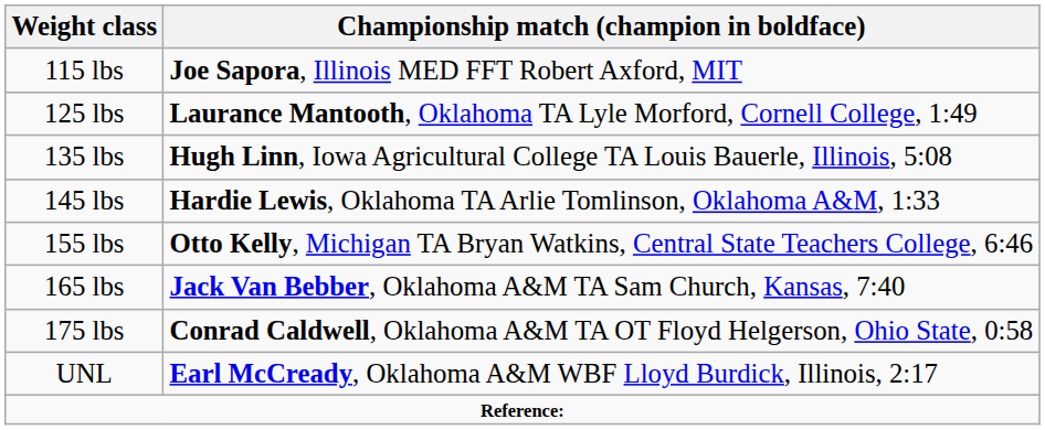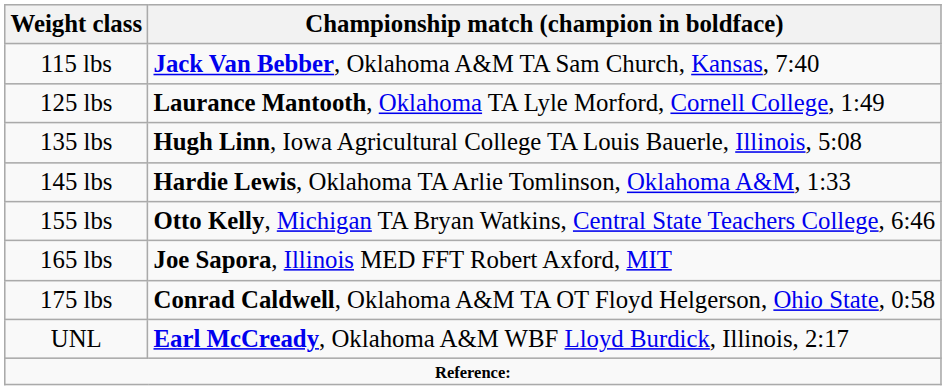 <table class="wikitable" style="text-align:center">
 <tr>
 <th>Weight class</th>
 <th>Championship match (champion in boldface)</th>
 </tr>
 <tr>
 <td>115 lbs</td>
-<td align=left><strong>Joe Sapora</strong>, <a href='#'>Illinois</a> MED FFT Robert Axford, <a href='#'>MIT</a></td>
+<td align=left><a href='#'><strong>Jack Van Bebber</strong></a>, Oklahoma A&M TA Sam Church, <a href='#'>Kansas</a>, 7:40</td>
 </tr>
 <tr>
 <td>125 lbs</td>
 <td align=left><strong>Laurance Mantooth</strong>, <a href='#'>Oklahoma</a> TA Lyle Morford, <a href='#'>Cornell College</a>, 1:49</td>
 </tr>
 <tr>
 <td>135 lbs</td>
 <td align=left><strong>Hugh Linn</strong>, Iowa Agricultural College TA Louis Bauerle, <a href='#'>Illinois</a>, 5:08</td>
 </tr>
 <tr>
 <td>145 lbs</td>
 <td align=left><strong>Hardie Lewis</strong>, Oklahoma TA Arlie Tomlinson, <a href='#'>Oklahoma A&M</a>, 1:33</td>
 </tr>
 <tr>
 <td>155 lbs</td>
 <td align=left><strong>Otto Kelly</strong>, <a href='#'>Michigan</a> TA Bryan Watkins, <a href='#'>Central State Teachers College</a>, 6:46</td>
 </tr>
 <tr>
 <td>165 lbs</td>
-<td align=left><a href='#'><strong>Jack Van Bebber</strong></a>, Oklahoma A&M TA Sam Church, <a href='#'>Kansas</a>, 7:40</td>
+<td align=left><strong>Joe Sapora</strong>, <a href='#'>Illinois</a> MED FFT Robert Axford, <a href='#'>MIT</a></td>
 </tr>
 <tr>
 <td>175 lbs</td>
 <td align=left><strong>Conrad Caldwell</strong>, Oklahoma A&M TA OT Floyd Helgerson, <a href='#'>Ohio State</a>, 0:58</td>
 </tr>
 <tr>
 <td>UNL</td>
 <td align=left><strong><a href='#'>Earl McCready</a></strong>, Oklahoma A&M WBF <a href='#'>Lloyd Burdick</a>, Illinois, 2:17</td>
 </tr>
 <tr>
 <td colspan="2"  style="font-size:8pt; text-align:center;"><strong>Reference:</strong></td>
 </tr>
 </table>
